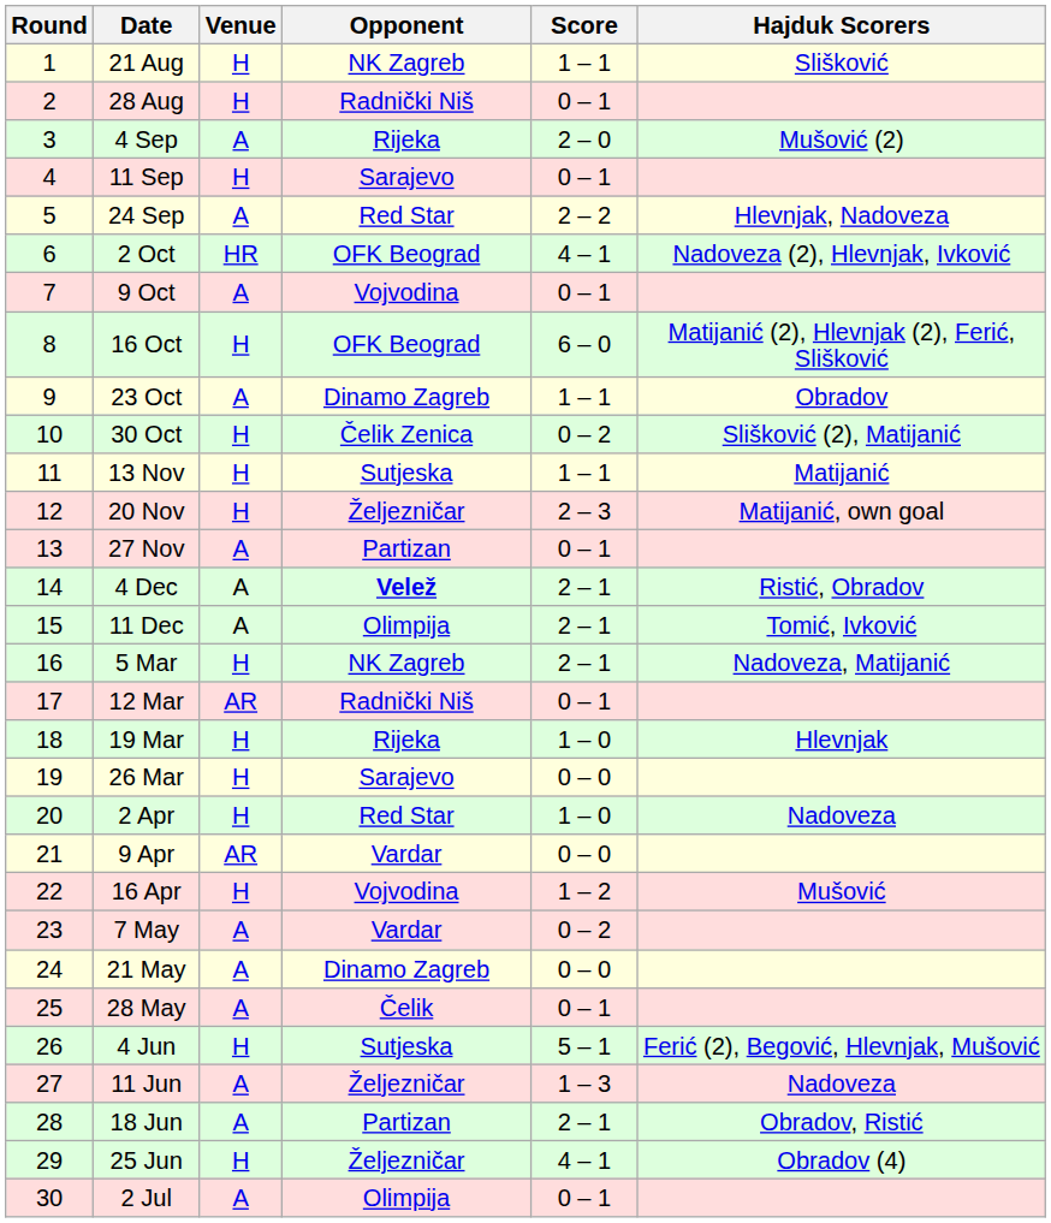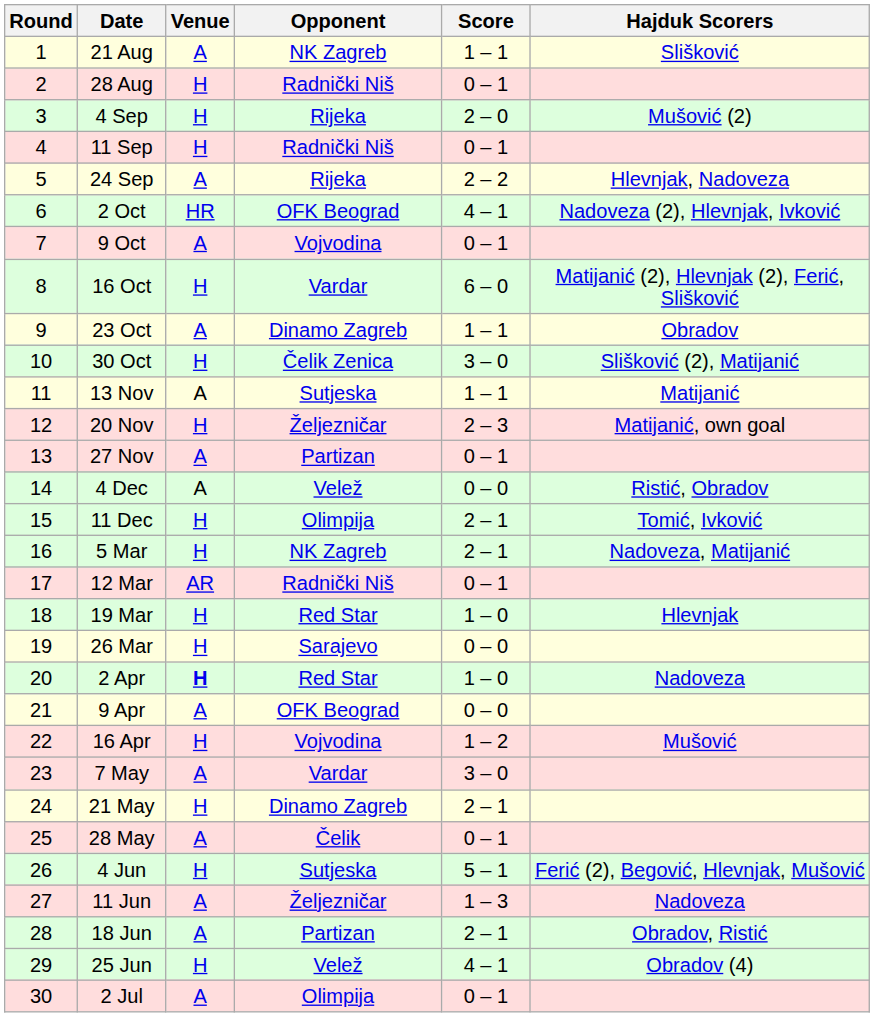 <table class="wikitable sortable" style="text-align: center; font-size:95%;">
 <tr>
 <th width="30">Round</th>
 <th width="60">Date</th>
 <th width="20">Venue</th>
 <th width="150">Opponent</th>
 <th width="60">Score</th>
 <th width="250">Hajduk Scorers</th>
 </tr>
 <tr bgcolor="#ffffdd">
 <td>1</td>
 <td>21 Aug</td>
-<td><a href='#'>H</a></td>
+<td><a href='#'>A</a></td>
 <td><a href='#'>NK Zagreb</a></td>
 <td>1 – 1</td>
 <td><a href='#'>Slišković</a></td>
 </tr>
 <tr bgcolor="#ffdddd">
 <td>2</td>
 <td>28 Aug</td>
 <td><a href='#'>H</a></td>
 <td><a href='#'>Radnički Niš</a></td>
 <td>0 – 1</td>
 <td></td>
 </tr>
 <tr bgcolor="#ddffdd">
 <td>3</td>
 <td>4 Sep</td>
-<td><a href='#'>A</a></td>
+<td><a href='#'>H</a></td>
 <td><a href='#'>Rijeka</a></td>
 <td>2 – 0</td>
 <td><a href='#'>Mušović</a> (2)</td>
 </tr>
 <tr bgcolor="#ffdddd">
 <td>4</td>
 <td>11 Sep</td>
 <td><a href='#'>H</a></td>
-<td><a href='#'>Sarajevo</a></td>
+<td><a href='#'>Radnički Niš</a></td>
 <td>0 – 1</td>
 <td></td>
 </tr>
 <tr bgcolor="#ffffdd">
 <td>5</td>
 <td>24 Sep</td>
 <td><a href='#'>A</a></td>
-<td><a href='#'>Red Star</a></td>
+<td><a href='#'>Rijeka</a></td>
 <td>2 – 2</td>
 <td><a href='#'>Hlevnjak</a>, <a href='#'>Nadoveza</a></td>
 </tr>
 <tr bgcolor="#ddffdd">
 <td>6</td>
 <td>2 Oct</td>
 <td><a href='#'>HR</a></td>
 <td><a href='#'>OFK Beograd</a></td>
 <td>4 – 1</td>
 <td><a href='#'>Nadoveza</a> (2), <a href='#'>Hlevnjak</a>, <a href='#'>Ivković</a></td>
 </tr>
 <tr bgcolor="#ffdddd">
 <td>7</td>
 <td>9 Oct</td>
 <td><a href='#'>A</a></td>
 <td><a href='#'>Vojvodina</a></td>
 <td>0 – 1</td>
 <td></td>
 </tr>
 <tr bgcolor="#ddffdd">
 <td>8</td>
 <td>16 Oct</td>
 <td><a href='#'>H</a></td>
-<td><a href='#'>OFK Beograd</a></td>
+<td><a href='#'>Vardar</a></td>
 <td>6 – 0</td>
 <td><a href='#'>Matijanić</a> (2), <a href='#'>Hlevnjak</a> (2), <a href='#'>Ferić</a>, <a href='#'>Slišković</a></td>
 </tr>
 <tr bgcolor="#ffffdd">
 <td>9</td>
 <td>23 Oct</td>
 <td><a href='#'>A</a></td>
 <td><a href='#'>Dinamo Zagreb</a></td>
 <td>1 – 1</td>
 <td><a href='#'>Obradov</a></td>
 </tr>
 <tr bgcolor="#ddffdd">
 <td>10</td>
 <td>30 Oct</td>
 <td><a href='#'>H</a></td>
 <td><a href='#'>Čelik Zenica</a></td>
-<td>0 – 2</td>
+<td>3 – 0</td>
 <td><a href='#'>Slišković</a> (2), <a href='#'>Matijanić</a></td>
 </tr>
 <tr bgcolor="#ffffdd">
 <td>11</td>
 <td>13 Nov</td>
-<td><a href='#'>H</a></td>
+<td>A</td>
 <td><a href='#'>Sutjeska</a></td>
 <td>1 – 1</td>
 <td><a href='#'>Matijanić</a></td>
 </tr>
 <tr bgcolor="#ffdddd">
 <td>12</td>
 <td>20 Nov</td>
 <td><a href='#'>H</a></td>
 <td><a href='#'>Željezničar</a></td>
 <td>2 – 3</td>
 <td><a href='#'>Matijanić</a>, own goal</td>
 </tr>
 <tr bgcolor="#ffdddd">
 <td>13</td>
 <td>27 Nov</td>
 <td><a href='#'>A</a></td>
 <td><a href='#'>Partizan</a></td>
 <td>0 – 1</td>
 <td></td>
 </tr>
 <tr bgcolor="#ddffdd">
 <td>14</td>
 <td>4 Dec</td>
 <td>A</td>
-<td><strong><a href='#'>Velež</a></strong></td>
-<td>2 – 1</td>
+<td><a href='#'>Velež</a></td>
+<td>0 – 0</td>
 <td><a href='#'>Ristić</a>, <a href='#'>Obradov</a></td>
 </tr>
 <tr bgcolor="#ddffdd">
 <td>15</td>
 <td>11 Dec</td>
-<td>A</td>
+<td><a href='#'>H</a></td>
 <td><a href='#'>Olimpija</a></td>
 <td>2 – 1</td>
 <td><a href='#'>Tomić</a>, <a href='#'>Ivković</a></td>
 </tr>
 <tr bgcolor="#ddffdd">
 <td>16</td>
 <td>5 Mar</td>
 <td><a href='#'>H</a></td>
 <td><a href='#'>NK Zagreb</a></td>
 <td>2 – 1</td>
 <td><a href='#'>Nadoveza</a>, <a href='#'>Matijanić</a></td>
 </tr>
 <tr bgcolor="#ffdddd">
 <td>17</td>
 <td>12 Mar</td>
 <td><a href='#'>AR</a></td>
 <td><a href='#'>Radnički Niš</a></td>
 <td>0 – 1</td>
 <td></td>
 </tr>
 <tr bgcolor="#ddffdd">
 <td>18</td>
 <td>19 Mar</td>
 <td><a href='#'>H</a></td>
-<td><a href='#'>Rijeka</a></td>
+<td><a href='#'>Red Star</a></td>
 <td>1 – 0</td>
 <td><a href='#'>Hlevnjak</a></td>
 </tr>
 <tr bgcolor="#ffffdd">
 <td>19</td>
 <td>26 Mar</td>
 <td><a href='#'>H</a></td>
 <td><a href='#'>Sarajevo</a></td>
 <td>0 – 0</td>
 <td></td>
 </tr>
 <tr bgcolor="#ddffdd">
 <td>20</td>
 <td>2 Apr</td>
-<td><a href='#'>H</a></td>
+<td><strong><a href='#'>H</a></strong></td>
 <td><a href='#'>Red Star</a></td>
 <td>1 – 0</td>
 <td><a href='#'>Nadoveza</a></td>
 </tr>
 <tr bgcolor="#ffffdd">
 <td>21</td>
 <td>9 Apr</td>
-<td><a href='#'>AR</a></td>
-<td><a href='#'>Vardar</a></td>
+<td><a href='#'>A</a></td>
+<td><a href='#'>OFK Beograd</a></td>
 <td>0 – 0</td>
 <td></td>
 </tr>
 <tr bgcolor="#ffdddd">
 <td>22</td>
 <td>16 Apr</td>
 <td><a href='#'>H</a></td>
 <td><a href='#'>Vojvodina</a></td>
 <td>1 – 2</td>
 <td><a href='#'>Mušović</a></td>
 </tr>
 <tr bgcolor="#ffdddd">
 <td>23</td>
 <td>7 May</td>
 <td><a href='#'>A</a></td>
 <td><a href='#'>Vardar</a></td>
-<td>0 – 2</td>
+<td>3 – 0</td>
 <td></td>
 </tr>
 <tr bgcolor="#ffffdd">
 <td>24</td>
 <td>21 May</td>
-<td><a href='#'>A</a></td>
+<td><a href='#'>H</a></td>
 <td><a href='#'>Dinamo Zagreb</a></td>
-<td>0 – 0</td>
+<td>2 – 1</td>
 <td></td>
 </tr>
 <tr bgcolor="#ffdddd">
 <td>25</td>
 <td>28 May</td>
 <td><a href='#'>A</a></td>
 <td><a href='#'>Čelik</a></td>
 <td>0 – 1</td>
 <td></td>
 </tr>
 <tr bgcolor="#ddffdd">
 <td>26</td>
 <td>4 Jun</td>
 <td><a href='#'>H</a></td>
 <td><a href='#'>Sutjeska</a></td>
 <td>5 – 1</td>
 <td><a href='#'>Ferić</a> (2), <a href='#'>Begović</a>, <a href='#'>Hlevnjak</a>, <a href='#'>Mušović</a></td>
 </tr>
 <tr bgcolor="#ffdddd">
 <td>27</td>
 <td>11 Jun</td>
 <td><a href='#'>A</a></td>
 <td><a href='#'>Željezničar</a></td>
 <td>1 – 3</td>
 <td><a href='#'>Nadoveza</a></td>
 </tr>
 <tr bgcolor="#ddffdd">
 <td>28</td>
 <td>18 Jun</td>
 <td><a href='#'>A</a></td>
 <td><a href='#'>Partizan</a></td>
 <td>2 – 1</td>
 <td><a href='#'>Obradov</a>, <a href='#'>Ristić</a></td>
 </tr>
 <tr bgcolor="#ddffdd">
 <td>29</td>
 <td>25 Jun</td>
 <td><a href='#'>H</a></td>
-<td><a href='#'>Željezničar</a></td>
+<td><a href='#'>Velež</a></td>
 <td>4 – 1</td>
 <td><a href='#'>Obradov</a> (4)</td>
 </tr>
 <tr bgcolor="#ffdddd">
 <td>30</td>
 <td>2 Jul</td>
 <td><a href='#'>A</a></td>
 <td><a href='#'>Olimpija</a></td>
 <td>0 – 1</td>
 <td></td>
 </tr>
 </table>
